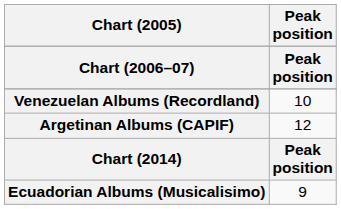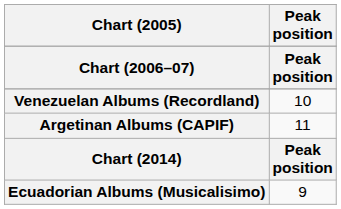 <table class="wikitable plainrowheaders">
 <tr>
 <th scope="col">Chart (2005)</th>
 <th scope="col">Peak<br>position</th>
 </tr>
 <tr>
 </tr>
 <tr>
 <th scope="col">Chart (2006–07)</th>
 <th scope="col">Peak<br>position</th>
 </tr>
 <tr>
 </tr>
 <tr>
 </tr>
 <tr>
 <th scope="row">Venezuelan Albums (Recordland)</th>
 <td align="center">10</td>
 </tr>
 <tr>
 <th scope="row">Argetinan Albums (CAPIF)</th>
-<td align="center">12</td>
+<td align="center">11</td>
 </tr>
 <tr>
 <th>Chart (2014)</th>
 <th>Peak<br>position</th>
 </tr>
 <tr>
 <th scope="row">Ecuadorian Albums (Musicalisimo)</th>
 <td align="center">9</td>
 </tr>
 </table>
